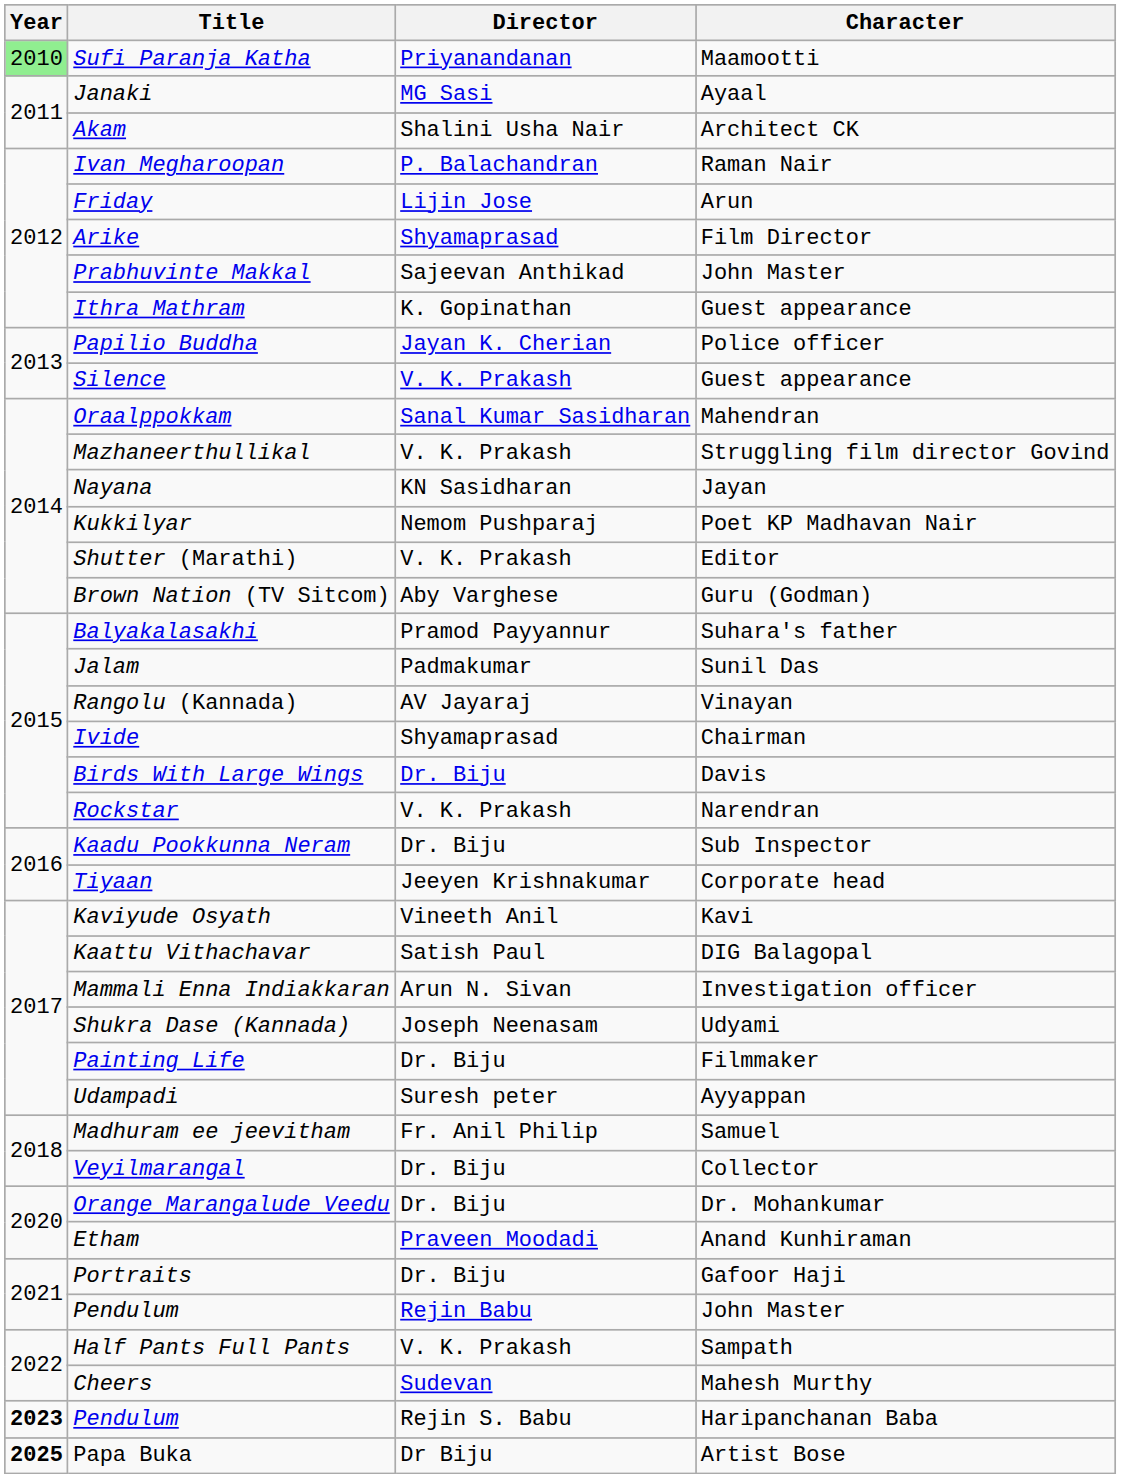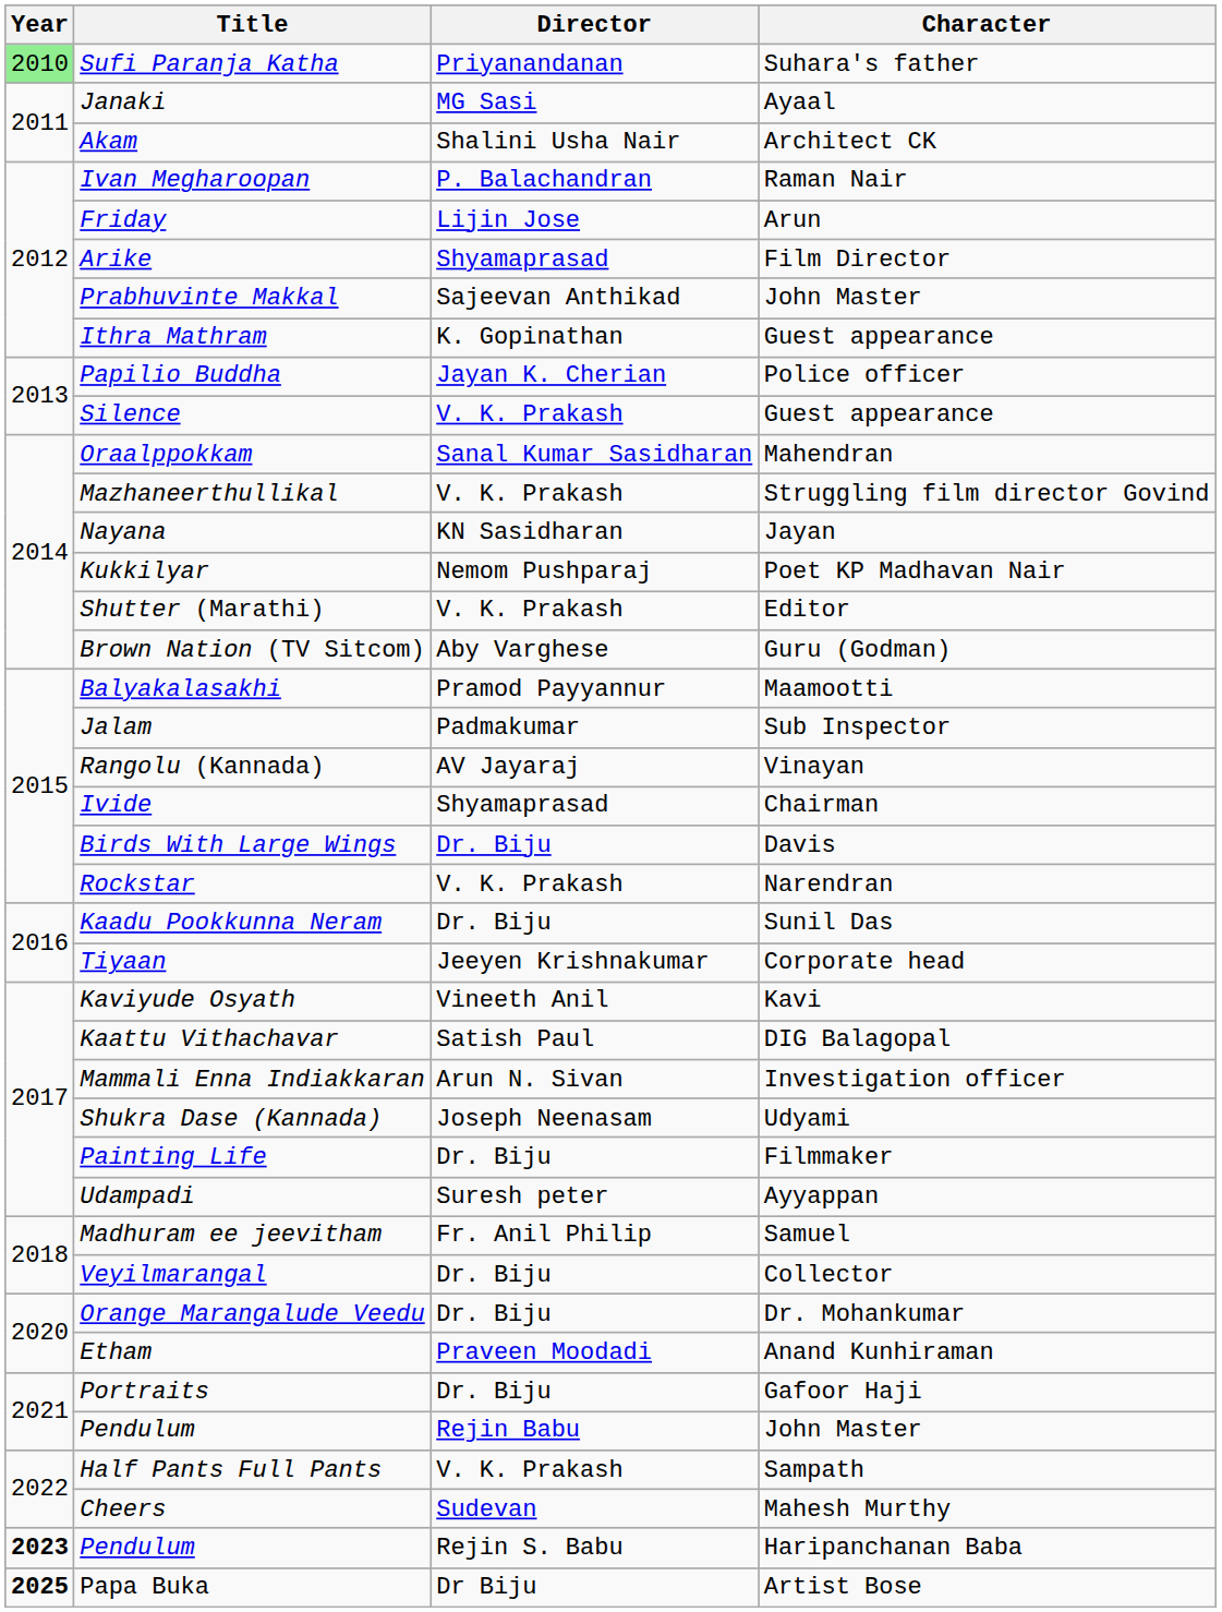 <table class="wikitable">
 <tr>
 <th>Year</th>
 <th>Title</th>
 <th>Director</th>
 <th>Character</th>
 </tr>
 <tr>
 <td style="background: lightgreen;">2010</td>
 <td><em><a href='#'>Sufi Paranja Katha</a></em></td>
 <td><a href='#'>Priyanandanan</a></td>
-<td>Maamootti</td>
+<td>Suhara's father</td>
 </tr>
 <tr>
 <td rowspan="2">2011</td>
 <td><em>Janaki</em></td>
 <td><a href='#'>MG Sasi</a></td>
 <td>Ayaal</td>
 </tr>
 <tr>
 <td><em><a href='#'>Akam</a></em></td>
 <td>Shalini Usha Nair</td>
 <td>Architect CK</td>
 </tr>
 <tr>
 <td rowspan="5">2012</td>
 <td><em><a href='#'>Ivan Megharoopan</a></em></td>
 <td><a href='#'>P. Balachandran</a></td>
 <td>Raman Nair</td>
 </tr>
 <tr>
 <td><em><a href='#'>Friday</a></em></td>
 <td><a href='#'>Lijin Jose</a></td>
 <td>Arun</td>
 </tr>
 <tr>
 <td><em><a href='#'>Arike</a></em></td>
 <td><a href='#'>Shyamaprasad</a></td>
 <td>Film Director</td>
 </tr>
 <tr>
 <td><em><a href='#'>Prabhuvinte Makkal</a></em></td>
 <td>Sajeevan Anthikad</td>
 <td>John Master</td>
 </tr>
 <tr>
 <td><em><a href='#'>Ithra Mathram</a></em></td>
 <td>K. Gopinathan</td>
 <td>Guest appearance</td>
 </tr>
 <tr>
 <td rowspan="2">2013</td>
 <td><em><a href='#'>Papilio Buddha</a></em></td>
 <td><a href='#'>Jayan K. Cherian</a></td>
 <td>Police officer</td>
 </tr>
 <tr>
 <td><em><a href='#'>Silence</a></em></td>
 <td><a href='#'>V. K. Prakash</a></td>
 <td>Guest appearance</td>
 </tr>
 <tr>
 <td rowspan="6">2014</td>
 <td><em><a href='#'>Oraalppokkam</a></em></td>
 <td><a href='#'>Sanal Kumar Sasidharan</a></td>
 <td>Mahendran</td>
 </tr>
 <tr>
 <td><em>Mazhaneerthullikal</em></td>
 <td>V. K. Prakash</td>
 <td>Struggling film director Govind</td>
 </tr>
 <tr>
 <td><em>Nayana</em></td>
 <td>KN Sasidharan</td>
 <td>Jayan</td>
 </tr>
 <tr>
 <td><em>Kukkilyar</em></td>
 <td>Nemom Pushparaj</td>
 <td>Poet KP Madhavan Nair</td>
 </tr>
 <tr>
 <td><em>Shutter</em> (Marathi)</td>
 <td>V. K. Prakash</td>
 <td>Editor</td>
 </tr>
 <tr>
 <td><em>Brown Nation</em> (TV Sitcom)</td>
 <td>Aby Varghese</td>
 <td>Guru (Godman)</td>
 </tr>
 <tr>
 <td rowspan="6">2015</td>
 <td><em><a href='#'>Balyakalasakhi</a></em></td>
 <td>Pramod Payyannur</td>
-<td>Suhara's father</td>
+<td>Maamootti</td>
 </tr>
 <tr>
 <td><em>Jalam</em></td>
 <td>Padmakumar</td>
-<td>Sunil Das</td>
+<td>Sub Inspector</td>
 </tr>
 <tr>
 <td><em>Rangolu</em> (Kannada)</td>
 <td>AV Jayaraj</td>
 <td>Vinayan</td>
 </tr>
 <tr>
 <td><em><a href='#'>Ivide</a></em></td>
 <td>Shyamaprasad</td>
 <td>Chairman</td>
 </tr>
 <tr>
 <td><em><a href='#'>Birds With Large Wings</a></em></td>
 <td><a href='#'>Dr. Biju</a></td>
 <td>Davis</td>
 </tr>
 <tr>
 <td><em><a href='#'>Rockstar</a></em></td>
 <td>V. K. Prakash</td>
 <td>Narendran</td>
 </tr>
 <tr>
 <td rowspan="2">2016</td>
 <td><em><a href='#'>Kaadu Pookkunna Neram</a></em></td>
 <td>Dr. Biju</td>
-<td>Sub Inspector</td>
+<td>Sunil Das</td>
 </tr>
 <tr>
 <td><em><a href='#'>Tiyaan</a></em></td>
 <td>Jeeyen Krishnakumar</td>
 <td>Corporate head</td>
 </tr>
 <tr>
 <td rowspan="6">2017</td>
 <td><em>Kaviyude Osyath</em></td>
 <td>Vineeth Anil</td>
 <td>Kavi</td>
 </tr>
 <tr>
 <td><em>Kaattu Vithachavar</em></td>
 <td>Satish Paul</td>
 <td>DIG Balagopal</td>
 </tr>
 <tr>
 <td><em>Mammali Enna Indiakkaran</em></td>
 <td>Arun N. Sivan</td>
 <td>Investigation officer</td>
 </tr>
 <tr>
 <td><em>Shukra Dase (Kannada)</em></td>
 <td>Joseph Neenasam</td>
 <td>Udyami</td>
 </tr>
 <tr>
 <td><em><a href='#'>Painting Life</a></em></td>
 <td>Dr. Biju</td>
 <td>Filmmaker</td>
 </tr>
 <tr>
 <td><em>Udampadi</em></td>
 <td>Suresh peter</td>
 <td>Ayyappan</td>
 </tr>
 <tr>
 <td rowspan="2">2018</td>
 <td><em>Madhuram ee jeevitham</em></td>
 <td>Fr. Anil Philip</td>
 <td>Samuel</td>
 </tr>
 <tr>
 <td><em><a href='#'>Veyilmarangal</a></em></td>
 <td>Dr. Biju</td>
 <td>Collector</td>
 </tr>
 <tr>
 <td rowspan="2">2020</td>
 <td><em><a href='#'>Orange Marangalude Veedu</a></em></td>
 <td>Dr. Biju</td>
 <td>Dr. Mohankumar</td>
 </tr>
 <tr>
 <td><em>Etham</em></td>
 <td><a href='#'>Praveen Moodadi</a></td>
 <td>Anand Kunhiraman</td>
 </tr>
 <tr>
 <td rowspan="2">2021</td>
 <td><em>Portraits</em></td>
 <td>Dr. Biju</td>
 <td>Gafoor Haji</td>
 </tr>
 <tr>
 <td><em>Pendulum</em></td>
 <td><a href='#'>Rejin Babu</a></td>
 <td>John Master</td>
 </tr>
 <tr>
 <td rowspan="2">2022</td>
 <td><em>Half Pants Full Pants</em></td>
 <td>V. K. Prakash</td>
 <td>Sampath</td>
 </tr>
 <tr>
 <td><em>Cheers</em></td>
 <td><a href='#'>Sudevan</a></td>
 <td>Mahesh Murthy</td>
 </tr>
 <tr>
 <td rowspan="1"><strong>2023</strong></td>
 <td><em><a href='#'>Pendulum</a></em></td>
 <td>Rejin S. Babu</td>
 <td>Haripanchanan Baba</td>
 </tr>
 <tr>
 <td rowspan="1"><strong>2025</strong></td>
 <td>Papa Buka</td>
 <td>Dr Biju</td>
 <td>Artist Bose</td>
 </tr>
 </table>
